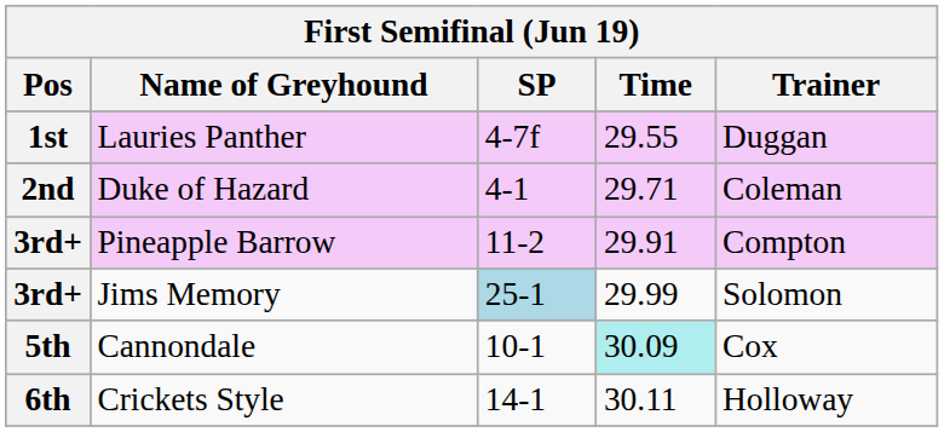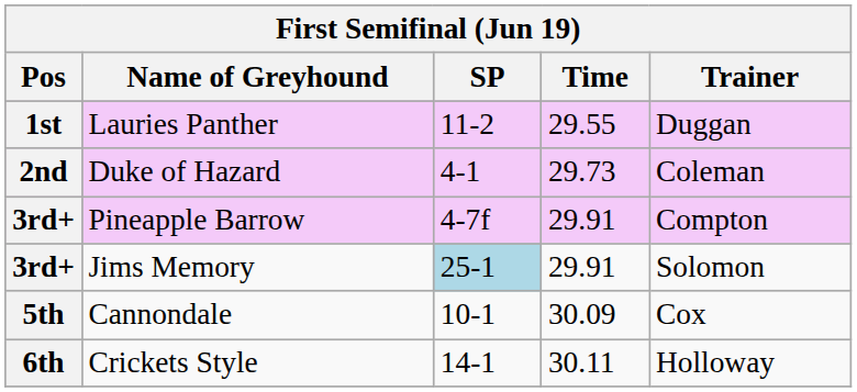 <table class="wikitable">
 <tr>
 <th colspan="6">First Semifinal (Jun 19) </th>
 </tr>
 <tr>
 <th width=30>Pos</th>
 <th width=180>Name of Greyhound</th>
 <th width=50>SP</th>
 <th width=50>Time</th>
 <th width=100>Trainer</th>
 </tr>
 <tr style="background: #f4caf9;">
 <th>1st</th>
 <td>Lauries Panther</td>
-<td>4-7f</td>
+<td>11-2</td>
 <td>29.55</td>
 <td>Duggan</td>
 </tr>
 <tr style="background: #f4caf9;">
 <th>2nd</th>
 <td>Duke of Hazard</td>
 <td>4-1</td>
-<td>29.71</td>
+<td>29.73</td>
 <td>Coleman</td>
 </tr>
 <tr style="background: #f4caf9;">
 <th>3rd+</th>
 <td>Pineapple Barrow</td>
-<td>11-2</td>
+<td>4-7f</td>
 <td>29.91</td>
 <td>Compton</td>
 </tr>
 <tr>
 <th>3rd+</th>
 <td>Jims Memory</td>
 <td style="background: lightblue;">25-1</td>
-<td>29.99</td>
+<td>29.91</td>
 <td>Solomon</td>
 </tr>
 <tr>
 <th>5th</th>
 <td>Cannondale</td>
 <td>10-1</td>
-<td style="background: paleturquoise;">30.09</td>
+<td>30.09</td>
 <td>Cox</td>
 </tr>
 <tr>
 <th>6th</th>
 <td>Crickets Style</td>
 <td>14-1</td>
 <td>30.11</td>
 <td>Holloway</td>
 </tr>
 </table>
